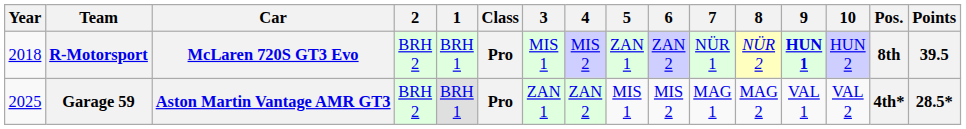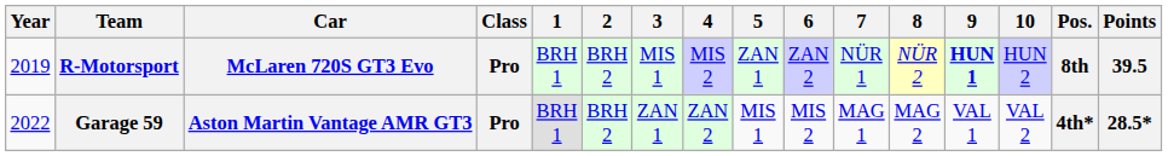 <table class="wikitable" border="1" style="text-align:center; font-size:85%;">
 <tr>
 <th>Year</th>
 <th>Team</th>
 <th>Car</th>
+<th>Class</th>
+<th>1</th>
 <th>2</th>
-<th>1</th>
-<th>Class</th>
 <th>3</th>
 <th>4</th>
 <th>5</th>
 <th>6</th>
 <th>7</th>
 <th>8</th>
 <th>9</th>
 <th>10</th>
 <th>Pos.</th>
 <th>Points</th>
 </tr>
 <tr>
-<td><a href='#'>2018</a></td>
+<td><a href='#'>2019</a></td>
 <th nowrap><a href='#'>R-Motorsport</a></th>
 <th><a href='#'>McLaren 720S GT3 Evo</a></th>
+<th>Pro</th>
+<td style="background:#DFFFDF;"><a href='#'>BRH<br>1</a><br></td>
 <td style="background:#DFFFDF;"><a href='#'>BRH<br>2</a><br></td>
-<td style="background:#DFFFDF;"><a href='#'>BRH<br>1</a><br></td>
-<th>Pro</th>
 <td style="background:#DFFFDF;"><a href='#'>MIS<br>1</a><br></td>
 <td style="background:#CFCFFF;"><a href='#'>MIS<br>2</a><br></td>
 <td style="background:#DFFFDF;"><a href='#'>ZAN<br>1</a><br></td>
 <td style="background:#CFCFFF;"><a href='#'>ZAN<br>2</a><br></td>
 <td style="background:#DFFFDF;"><a href='#'>NÜR<br>1</a><br></td>
 <td style="background:#FFFFBF;"><em><a href='#'>NÜR<br>2</a></em><br></td>
 <td style="background:#DFFFDF;"><strong><a href='#'>HUN<br>1</a><br></strong></td>
 <td style="background:#CFCFFF;"><a href='#'>HUN<br>2</a><br></td>
 <th>8th</th>
 <th>39.5</th>
 </tr>
 <tr>
-<td><a href='#'>2025</a></td>
+<td><a href='#'>2022</a></td>
 <th>Garage 59</th>
 <th nowrap><a href='#'>Aston Martin Vantage AMR GT3</a></th>
+<th>Pro</th>
+<td style="background:#DFDFDF;"><a href='#'>BRH<br>1</a><br></td>
 <td style="background:#DFFFDF;"><a href='#'>BRH<br>2</a><br></td>
-<td style="background:#DFDFDF;"><a href='#'>BRH<br>1</a><br></td>
-<th>Pro</th>
 <td style="background:#DFFFDF;"><a href='#'>ZAN<br>1</a><br></td>
 <td style="background:#DFFFDF;"><a href='#'>ZAN<br>2</a><br></td>
 <td style="background:#;"><a href='#'>MIS<br>1</a><br></td>
 <td style="background:#;"><a href='#'>MIS<br>2</a><br></td>
 <td style="background:#;"><a href='#'>MAG<br>1</a><br></td>
 <td style="background:#;"><a href='#'>MAG<br>2</a><br></td>
 <td style="background:#;"><a href='#'>VAL<br>1</a><br></td>
 <td style="background:#;"><a href='#'>VAL<br>2</a><br></td>
 <th>4th*</th>
 <th>28.5*</th>
 </tr>
 </table>
